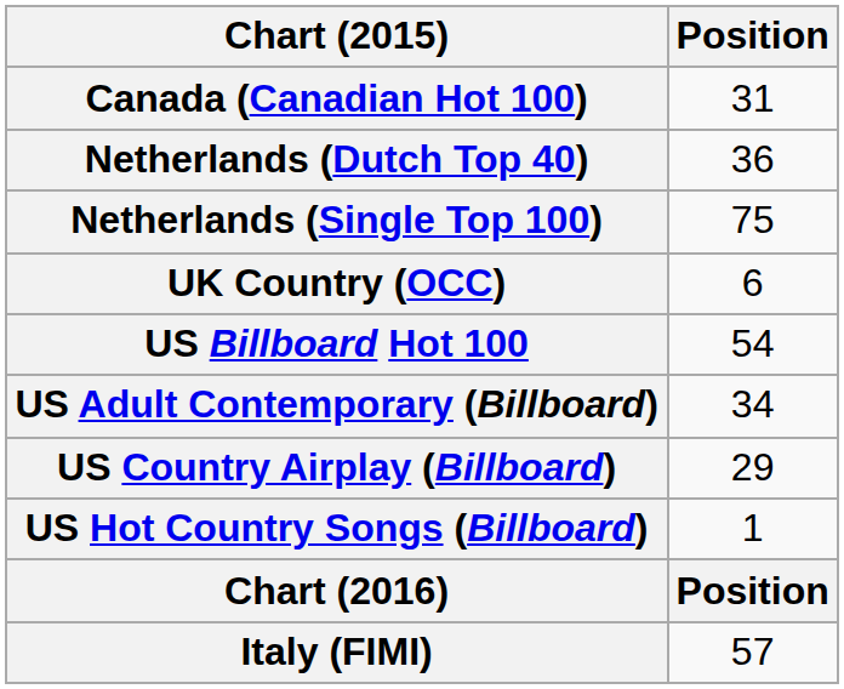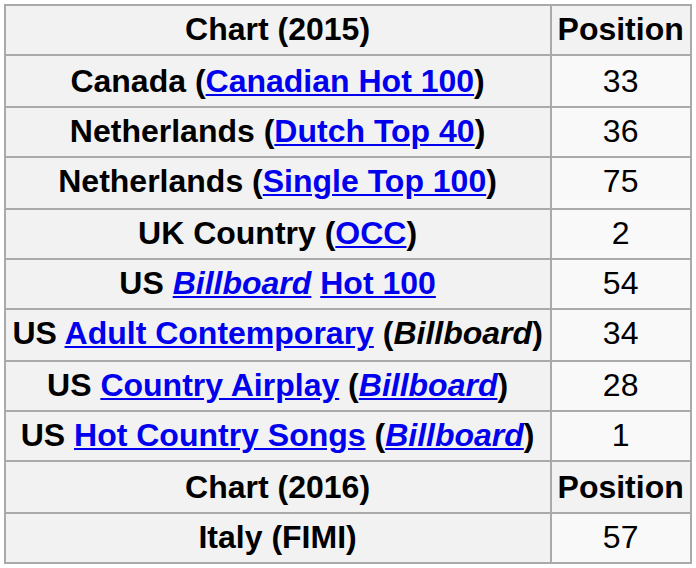 <table class="wikitable plainrowheaders sortable">
 <tr>
 <th scope="col">Chart (2015)</th>
 <th scope="col">Position</th>
 </tr>
 <tr>
 <th scope="row">Canada (<a href='#'>Canadian Hot 100</a>)</th>
-<td align="center">31</td>
+<td align="center">33</td>
 </tr>
 <tr>
 <th scope="row">Netherlands (<a href='#'>Dutch Top 40</a>)</th>
 <td align="center">36</td>
 </tr>
 <tr>
 <th scope="row">Netherlands (<a href='#'>Single Top 100</a>)</th>
 <td align="center">75</td>
 </tr>
 <tr>
 <th scope="row">UK Country (<a href='#'>OCC</a>)</th>
-<td align="center">6</td>
+<td align="center">2</td>
 </tr>
 <tr>
 <th scope="row">US <em><a href='#'>Billboard</a></em> <a href='#'>Hot 100</a></th>
 <td align="center">54</td>
 </tr>
 <tr>
 <th scope="row">US <a href='#'>Adult Contemporary</a> (<em>Billboard</em>)</th>
 <td align="center">34</td>
 </tr>
 <tr>
 <th scope="row">US <a href='#'>Country Airplay</a> (<em><a href='#'>Billboard</a></em>)</th>
-<td align="center">29</td>
+<td align="center">28</td>
 </tr>
 <tr>
 <th scope="row">US <a href='#'>Hot Country Songs</a> (<em><a href='#'>Billboard</a></em>)</th>
 <td align="center">1</td>
 </tr>
 <tr>
 <th scope="col">Chart (2016)</th>
 <th scope="col">Position</th>
 </tr>
 <tr>
 <th scope="row">Italy (FIMI)</th>
 <td align="center">57</td>
 </tr>
 </table>
